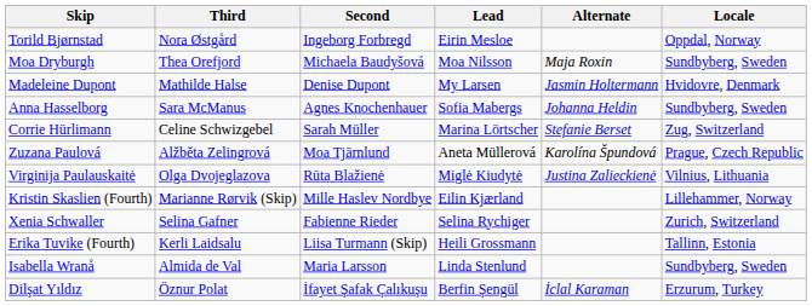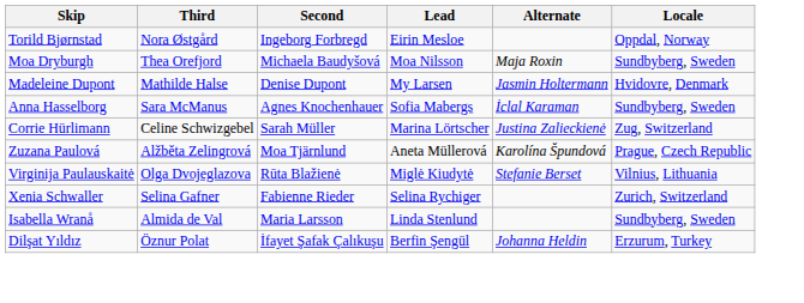 <table class=wikitable>
 <tr>
 <th scope="col">Skip</th>
 <th scope="col">Third</th>
 <th scope="col">Second</th>
 <th scope="col">Lead</th>
 <th scope="col">Alternate</th>
 <th scope="col">Locale</th>
 </tr>
 <tr>
 <td><a href='#'>Torild Bjørnstad</a></td>
 <td><a href='#'>Nora Østgård</a></td>
 <td><a href='#'>Ingeborg Forbregd</a></td>
 <td><a href='#'>Eirin Mesloe</a></td>
 <td></td>
 <td> <a href='#'>Oppdal</a>, <a href='#'>Norway</a></td>
 </tr>
 <tr>
 <td><a href='#'>Moa Dryburgh</a></td>
 <td><a href='#'>Thea Orefjord</a></td>
 <td><a href='#'>Michaela Baudyšová</a></td>
 <td><a href='#'>Moa Nilsson</a></td>
 <td><em>Maja Roxin</em></td>
 <td> <a href='#'>Sundbyberg</a>, <a href='#'>Sweden</a></td>
 </tr>
 <tr>
 <td><a href='#'>Madeleine Dupont</a></td>
 <td><a href='#'>Mathilde Halse</a></td>
 <td><a href='#'>Denise Dupont</a></td>
 <td><a href='#'>My Larsen</a></td>
 <td><em><a href='#'>Jasmin Holtermann</a></em></td>
 <td> <a href='#'>Hvidovre</a>, <a href='#'>Denmark</a></td>
 </tr>
 <tr>
 <td><a href='#'>Anna Hasselborg</a></td>
 <td><a href='#'>Sara McManus</a></td>
 <td><a href='#'>Agnes Knochenhauer</a></td>
 <td><a href='#'>Sofia Mabergs</a></td>
-<td><em><a href='#'>Johanna Heldin</a></em></td>
+<td><em><a href='#'>İclal Karaman</a></em></td>
 <td> <a href='#'>Sundbyberg</a>, <a href='#'>Sweden</a></td>
 </tr>
 <tr>
 <td><a href='#'>Corrie Hürlimann</a></td>
 <td>Celine Schwizgebel</td>
 <td><a href='#'>Sarah Müller</a></td>
 <td><a href='#'>Marina Lörtscher</a></td>
-<td><em><a href='#'>Stefanie Berset</a></em></td>
+<td><em><a href='#'>Justina Zalieckienė</a></em></td>
 <td> <a href='#'>Zug</a>, <a href='#'>Switzerland</a></td>
 </tr>
 <tr>
 <td><a href='#'>Zuzana Paulová</a></td>
 <td><a href='#'>Alžběta Zelingrová</a></td>
 <td><a href='#'>Moa Tjärnlund</a></td>
 <td>Aneta Müllerová</td>
 <td><em>Karolína Špundová</em></td>
 <td> <a href='#'>Prague</a>, <a href='#'>Czech Republic</a></td>
 </tr>
 <tr>
 <td><a href='#'>Virginija Paulauskaitė</a></td>
 <td><a href='#'>Olga Dvojeglazova</a></td>
 <td><a href='#'>Rūta Blažienė</a></td>
 <td><a href='#'>Miglė Kiudytė</a></td>
-<td><em><a href='#'>Justina Zalieckienė</a></em></td>
+<td><em><a href='#'>Stefanie Berset</a></em></td>
 <td> <a href='#'>Vilnius</a>, <a href='#'>Lithuania</a></td>
-</tr>
-<tr>
-<td><a href='#'>Kristin Skaslien</a> (Fourth)</td>
-<td><a href='#'>Marianne Rørvik</a> (Skip)</td>
-<td><a href='#'>Mille Haslev Nordbye</a></td>
-<td><a href='#'>Eilin Kjærland</a></td>
-<td></td>
-<td> <a href='#'>Lillehammer</a>, <a href='#'>Norway</a></td>
 </tr>
 <tr>
 <td><a href='#'>Xenia Schwaller</a></td>
 <td><a href='#'>Selina Gafner</a></td>
 <td><a href='#'>Fabienne Rieder</a></td>
 <td><a href='#'>Selina Rychiger</a></td>
 <td></td>
 <td> <a href='#'>Zurich</a>, <a href='#'>Switzerland</a></td>
-</tr>
-<tr>
-<td><a href='#'>Erika Tuvike</a> (Fourth)</td>
-<td><a href='#'>Kerli Laidsalu</a></td>
-<td><a href='#'>Liisa Turmann</a> (Skip)</td>
-<td><a href='#'>Heili Grossmann</a></td>
-<td></td>
-<td> <a href='#'>Tallinn</a>, <a href='#'>Estonia</a></td>
 </tr>
 <tr>
 <td><a href='#'>Isabella Wranå</a></td>
 <td><a href='#'>Almida de Val</a></td>
 <td><a href='#'>Maria Larsson</a></td>
 <td><a href='#'>Linda Stenlund</a></td>
 <td></td>
 <td> <a href='#'>Sundbyberg</a>, <a href='#'>Sweden</a></td>
 </tr>
 <tr>
 <td><a href='#'>Dilşat Yıldız</a></td>
 <td><a href='#'>Öznur Polat</a></td>
 <td><a href='#'>İfayet Şafak Çalıkuşu</a></td>
 <td><a href='#'>Berfin Şengül</a></td>
-<td><em><a href='#'>İclal Karaman</a></em></td>
+<td><em><a href='#'>Johanna Heldin</a></em></td>
 <td> <a href='#'>Erzurum</a>, <a href='#'>Turkey</a></td>
 </tr>
 </table>
